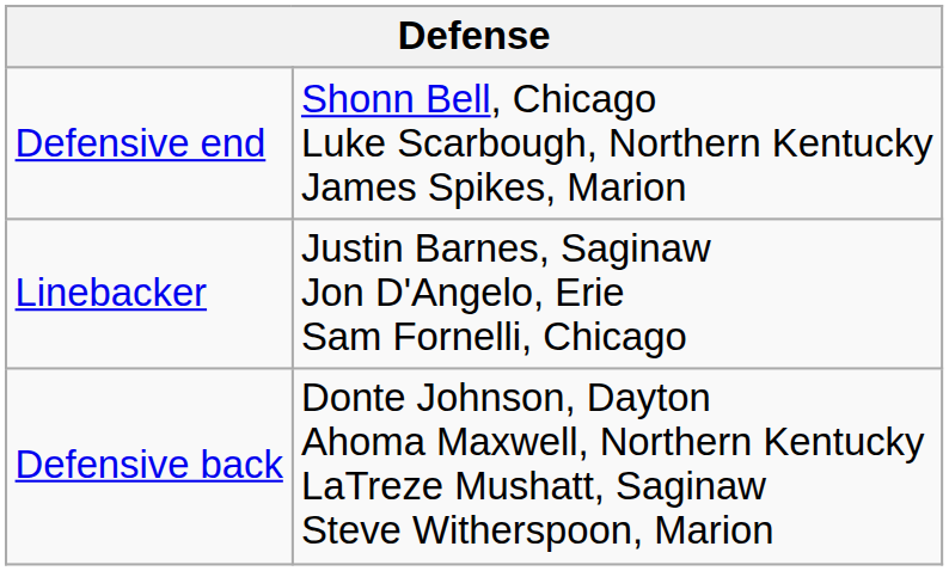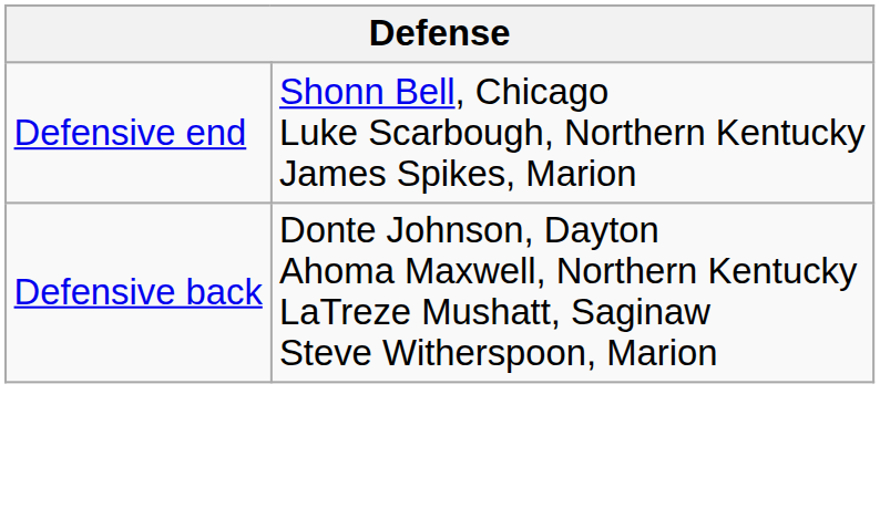 <table class="wikitable">
 <tr>
 <th colspan="2">Defense</th>
 </tr>
 <tr>
 <td><a href='#'>Defensive end</a></td>
 <td><a href='#'>Shonn Bell</a>, Chicago<br>Luke Scarbough, Northern Kentucky<br>James Spikes, Marion</td>
 </tr>
 <tr>
-<td><a href='#'>Linebacker</a></td>
-<td>Justin Barnes, Saginaw<br>Jon D'Angelo, Erie<br>Sam Fornelli, Chicago</td>
-</tr>
-<tr>
 <td><a href='#'>Defensive back</a></td>
 <td>Donte Johnson, Dayton<br>Ahoma Maxwell, Northern Kentucky<br>LaTreze Mushatt, Saginaw<br>Steve Witherspoon, Marion</td>
 </tr>
 </table>
